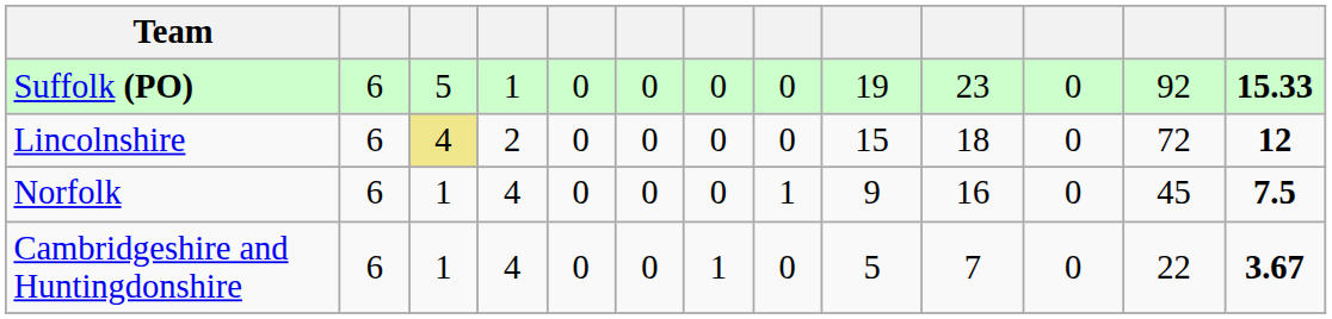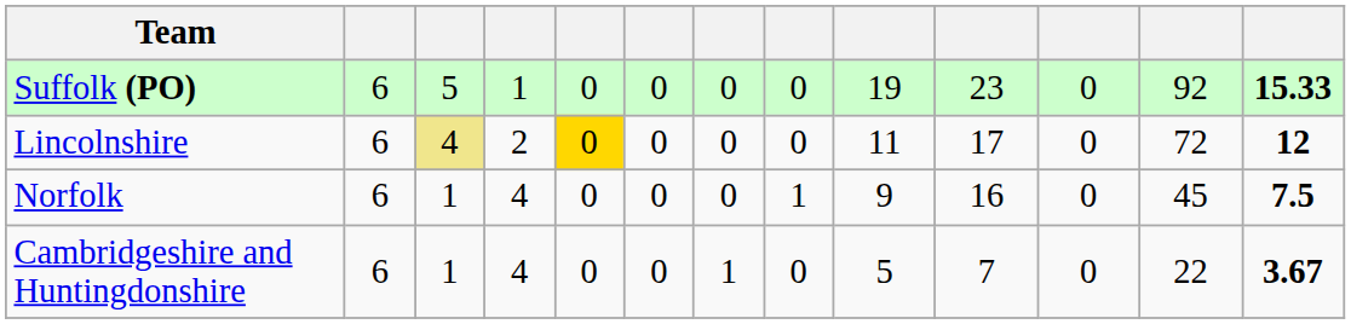 <table class="wikitable" style="text-align:center">
 <tr>
 <th width="150">Team</th>
 <th width="25"></th>
 <th width="25"></th>
 <th width="25"></th>
 <th width="25"></th>
 <th width="25"></th>
 <th width="25"></th>
 <th width="25"></th>
 <th width="40"></th>
 <th width="40"></th>
 <th width="40"></th>
 <th width="40"></th>
 <th width="40"></th>
 </tr>
 <tr style="background:#cfc;">
 <td style="text-align:left"><a href='#'>Suffolk</a> <strong>(PO)</strong></td>
 <td>6</td>
 <td>5</td>
 <td>1</td>
 <td>0</td>
 <td>0</td>
 <td>0</td>
 <td>0</td>
 <td>19</td>
 <td>23</td>
 <td>0</td>
 <td>92</td>
 <td><strong>15.33</strong></td>
 </tr>
 <tr>
 <td style="text-align:left"><a href='#'>Lincolnshire</a></td>
 <td>6</td>
 <td style="background: khaki;">4</td>
 <td>2</td>
+<td style="background: gold;">0</td>
 <td>0</td>
 <td>0</td>
 <td>0</td>
-<td>0</td>
-<td>15</td>
-<td>18</td>
+<td>11</td>
+<td>17</td>
 <td>0</td>
 <td>72</td>
 <td><strong>12</strong></td>
 </tr>
 <tr>
 <td style="text-align:left"><a href='#'>Norfolk</a></td>
 <td>6</td>
 <td>1</td>
 <td>4</td>
 <td>0</td>
 <td>0</td>
 <td>0</td>
 <td>1</td>
 <td>9</td>
 <td>16</td>
 <td>0</td>
 <td>45</td>
 <td><strong>7.5</strong></td>
 </tr>
 <tr>
 <td style="text-align:left"><a href='#'>Cambridgeshire and Huntingdonshire</a></td>
 <td>6</td>
 <td>1</td>
 <td>4</td>
 <td>0</td>
 <td>0</td>
 <td>1</td>
 <td>0</td>
 <td>5</td>
 <td>7</td>
 <td>0</td>
 <td>22</td>
 <td><strong>3.67</strong></td>
 </tr>
 </table>
